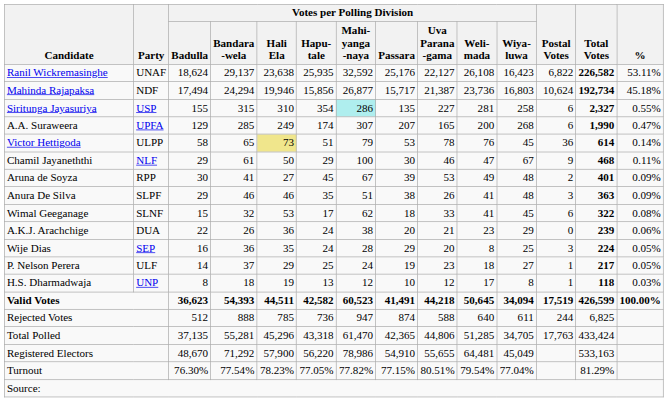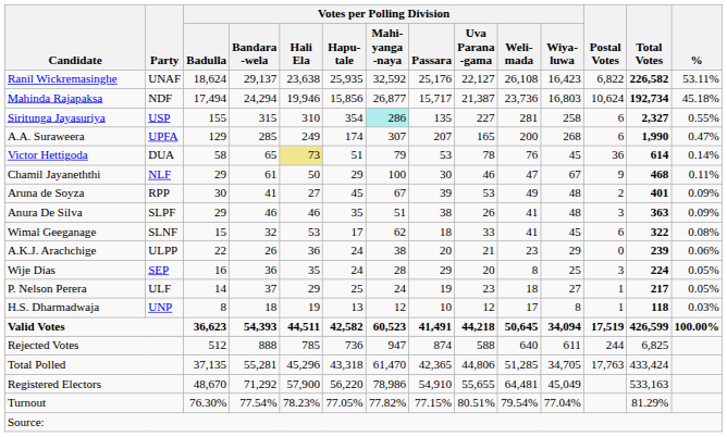 <table class="wikitable" border="1" style="text-align:right;">
 <tr>
 <th align=left valign=bottom rowspan=2 width="180">Candidate</th>
 <th align=left valign=bottom rowspan=2 width="40">Party</th>
 <th colspan=9>Votes per Polling Division</th>
 <th align=center valign=bottom rowspan=2 width="50">Postal<br>Votes</th>
 <th align=center valign=bottom rowspan=2 width="50">Total Votes</th>
 <th align=center valign=bottom rowspan=2 width="50">%</th>
 </tr>
 <tr>
 <th align=center valign=bottom width="50">Badulla</th>
 <th align=center valign=bottom width="50">Bandara<br>-wela</th>
 <th align=center valign=bottom width="50">Hali<br>Ela</th>
 <th !align=center valign=bottom width="50">Hapu-<br>tale</th>
 <th align=center valign=bottom width="50">Mahi-<br>yanga<br>-naya</th>
 <th align=center valign=bottom width="50">Passara</th>
 <th align=center valign=bottom width="50">Uva<br>Parana<br>-gama</th>
 <th align=center valign=bottom width="50">Weli-<br>mada</th>
 <th align=center valign=bottom width="50">Wiya-<br>luwa</th>
 </tr>
 <tr>
 <td align=left><a href='#'>Ranil Wickremasinghe</a></td>
 <td align=left>UNAF</td>
 <td>18,624</td>
 <td>29,137</td>
 <td>23,638</td>
 <td>25,935</td>
 <td>32,592</td>
 <td>25,176</td>
 <td>22,127</td>
 <td>26,108</td>
 <td>16,423</td>
 <td>6,822</td>
 <td><strong>226,582</strong></td>
 <td>53.11%</td>
 </tr>
 <tr>
 <td align=left><a href='#'>Mahinda Rajapaksa</a></td>
 <td align=left>NDF</td>
 <td>17,494</td>
 <td>24,294</td>
 <td>19,946</td>
 <td>15,856</td>
 <td>26,877</td>
 <td>15,717</td>
 <td>21,387</td>
 <td>23,736</td>
 <td>16,803</td>
 <td>10,624</td>
 <td><strong>192,734</strong></td>
 <td>45.18%</td>
 </tr>
 <tr>
 <td align=left><a href='#'>Siritunga Jayasuriya</a></td>
 <td align=left><a href='#'>USP</a></td>
 <td>155</td>
 <td>315</td>
 <td>310</td>
 <td>354</td>
 <td style="background: paleturquoise;">286</td>
 <td>135</td>
 <td>227</td>
 <td>281</td>
 <td>258</td>
 <td>6</td>
 <td><strong>2,327</strong></td>
 <td>0.55%</td>
 </tr>
 <tr>
 <td align=left>A.A. Suraweera</td>
 <td align=left><a href='#'>UPFA</a></td>
 <td>129</td>
 <td>285</td>
 <td>249</td>
 <td>174</td>
 <td>307</td>
 <td>207</td>
 <td>165</td>
 <td>200</td>
 <td>268</td>
 <td>6</td>
 <td><strong>1,990</strong></td>
 <td>0.47%</td>
 </tr>
 <tr>
 <td align=left><a href='#'>Victor Hettigoda</a></td>
-<td align=left>ULPP</td>
+<td align=left>DUA</td>
 <td>58</td>
 <td>65</td>
 <td style="background: khaki;">73</td>
 <td>51</td>
 <td>79</td>
 <td>53</td>
 <td>78</td>
 <td>76</td>
 <td>45</td>
 <td>36</td>
 <td><strong>614</strong></td>
 <td>0.14%</td>
 </tr>
 <tr>
 <td align=left>Chamil Jayaneththi</td>
 <td align=left><a href='#'>NLF</a></td>
 <td>29</td>
 <td>61</td>
 <td>50</td>
 <td>29</td>
 <td>100</td>
 <td>30</td>
 <td>46</td>
 <td>47</td>
 <td>67</td>
 <td>9</td>
 <td><strong>468</strong></td>
 <td>0.11%</td>
 </tr>
 <tr>
 <td align=left>Aruna de Soyza</td>
 <td align=left>RPP</td>
 <td>30</td>
 <td>41</td>
 <td>27</td>
 <td>45</td>
 <td>67</td>
 <td>39</td>
 <td>53</td>
 <td>49</td>
 <td>48</td>
 <td>2</td>
 <td><strong>401</strong></td>
 <td>0.09%</td>
 </tr>
 <tr>
 <td align=left>Anura De Silva</td>
 <td align=left>SLPF</td>
 <td>29</td>
 <td>46</td>
 <td>46</td>
 <td>35</td>
 <td>51</td>
 <td>38</td>
 <td>26</td>
 <td>41</td>
 <td>48</td>
 <td>3</td>
 <td><strong>363</strong></td>
 <td>0.09%</td>
 </tr>
 <tr>
 <td align=left>Wimal Geeganage</td>
 <td align=left>SLNF</td>
 <td>15</td>
 <td>32</td>
 <td>53</td>
 <td>17</td>
 <td>62</td>
 <td>18</td>
 <td>33</td>
 <td>41</td>
 <td>45</td>
 <td>6</td>
 <td><strong>322</strong></td>
 <td>0.08%</td>
 </tr>
 <tr>
 <td align=left>A.K.J. Arachchige</td>
-<td align=left>DUA</td>
+<td align=left>ULPP</td>
 <td>22</td>
 <td>26</td>
 <td>36</td>
 <td>24</td>
 <td>38</td>
 <td>20</td>
 <td>21</td>
 <td>23</td>
 <td>29</td>
 <td>0</td>
 <td><strong>239</strong></td>
 <td>0.06%</td>
 </tr>
 <tr>
 <td align=left>Wije Dias</td>
 <td align=left><a href='#'>SEP</a></td>
 <td>16</td>
 <td>36</td>
 <td>35</td>
 <td>24</td>
 <td>28</td>
 <td>29</td>
 <td>20</td>
 <td>8</td>
 <td>25</td>
 <td>3</td>
 <td><strong>224</strong></td>
 <td>0.05%</td>
 </tr>
 <tr>
 <td align=left>P. Nelson Perera</td>
 <td align=left>ULF</td>
 <td>14</td>
 <td>37</td>
 <td>29</td>
 <td>25</td>
 <td>24</td>
 <td>19</td>
 <td>23</td>
 <td>18</td>
 <td>27</td>
 <td>1</td>
 <td><strong>217</strong></td>
 <td>0.05%</td>
 </tr>
 <tr>
 <td align=left>H.S. Dharmadwaja</td>
 <td align=left><a href='#'>UNP</a></td>
 <td>8</td>
 <td>18</td>
 <td>19</td>
 <td>13</td>
 <td>12</td>
 <td>10</td>
 <td>12</td>
 <td>17</td>
 <td>8</td>
 <td>1</td>
 <td><strong>118</strong></td>
 <td>0.03%</td>
 </tr>
 <tr>
 <td align=left colspan=2><strong>Valid Votes</strong></td>
 <td><strong>36,623</strong></td>
 <td><strong>54,393</strong></td>
 <td><strong>44,511</strong></td>
 <td><strong>42,582</strong></td>
 <td><strong>60,523</strong></td>
 <td><strong>41,491</strong></td>
 <td><strong>44,218</strong></td>
 <td><strong>50,645</strong></td>
 <td><strong>34,094</strong></td>
 <td><strong>17,519</strong></td>
 <td><strong>426,599</strong></td>
 <td><strong>100.00%</strong></td>
 </tr>
 <tr>
 <td align=left colspan=2>Rejected Votes</td>
 <td>512</td>
 <td>888</td>
 <td>785</td>
 <td>736</td>
 <td>947</td>
 <td>874</td>
 <td>588</td>
 <td>640</td>
 <td>611</td>
 <td>244</td>
 <td>6,825</td>
 <td></td>
 </tr>
 <tr>
 <td align=left colspan=2>Total Polled</td>
 <td>37,135</td>
 <td>55,281</td>
 <td>45,296</td>
 <td>43,318</td>
 <td>61,470</td>
 <td>42,365</td>
 <td>44,806</td>
 <td>51,285</td>
 <td>34,705</td>
 <td>17,763</td>
 <td>433,424</td>
 <td></td>
 </tr>
 <tr>
 <td align=left colspan=2>Registered Electors</td>
 <td>48,670</td>
 <td>71,292</td>
 <td>57,900</td>
 <td>56,220</td>
 <td>78,986</td>
 <td>54,910</td>
 <td>55,655</td>
 <td>64,481</td>
 <td>45,049</td>
 <td></td>
 <td>533,163</td>
 <td></td>
 </tr>
 <tr>
 <td align=left colspan=2>Turnout</td>
 <td>76.30%</td>
 <td>77.54%</td>
 <td>78.23%</td>
 <td>77.05%</td>
 <td>77.82%</td>
 <td>77.15%</td>
 <td>80.51%</td>
 <td>79.54%</td>
 <td>77.04%</td>
 <td></td>
 <td>81.29%</td>
 <td></td>
 </tr>
 <tr>
 <td align=left colspan=14>Source:</td>
 </tr>
 </table>
